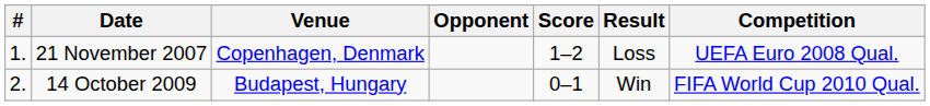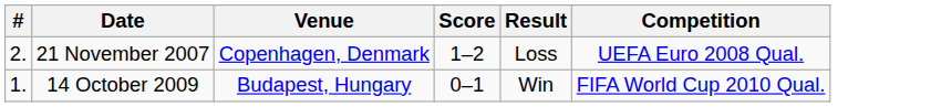 <table class=wikitable style="text-align: center">
 <tr>
 <th>#</th>
 <th>Date</th>
 <th>Venue</th>
-<th>Opponent</th>
 <th>Score</th>
 <th>Result</th>
 <th>Competition</th>
 </tr>
 <tr>
-<td>1.</td>
+<td>2.</td>
 <td>21 November 2007</td>
 <td><a href='#'>Copenhagen, Denmark</a></td>
-<td></td>
 <td>1–2</td>
 <td>Loss</td>
 <td><a href='#'>UEFA Euro 2008 Qual.</a></td>
 </tr>
 <tr>
-<td>2.</td>
+<td>1.</td>
 <td>14 October 2009</td>
 <td><a href='#'>Budapest, Hungary</a></td>
-<td></td>
 <td>0–1</td>
 <td>Win</td>
 <td><a href='#'>FIFA World Cup 2010 Qual.</a></td>
 </tr>
 </table>
